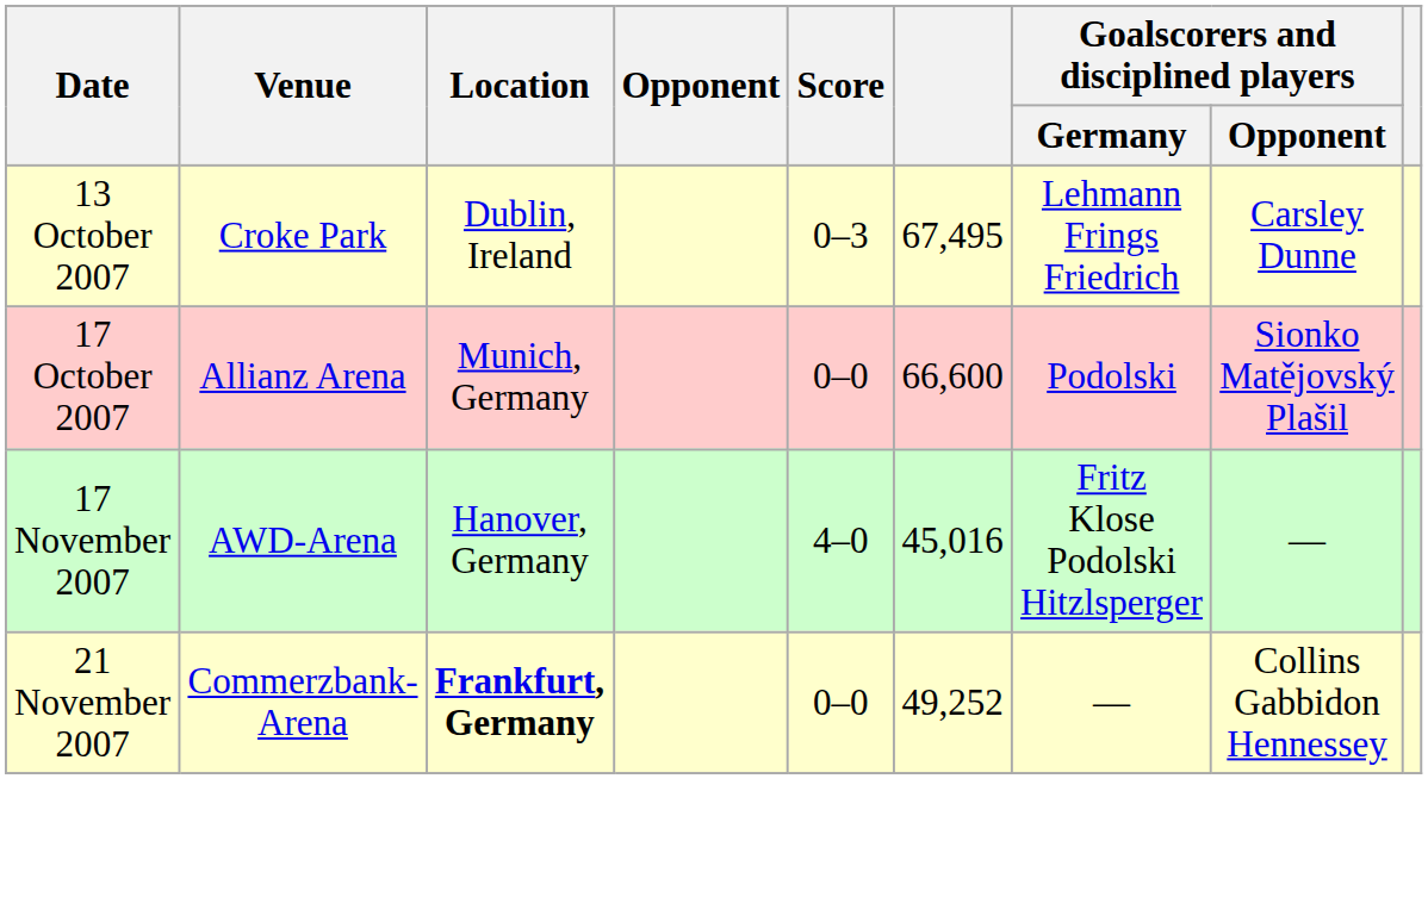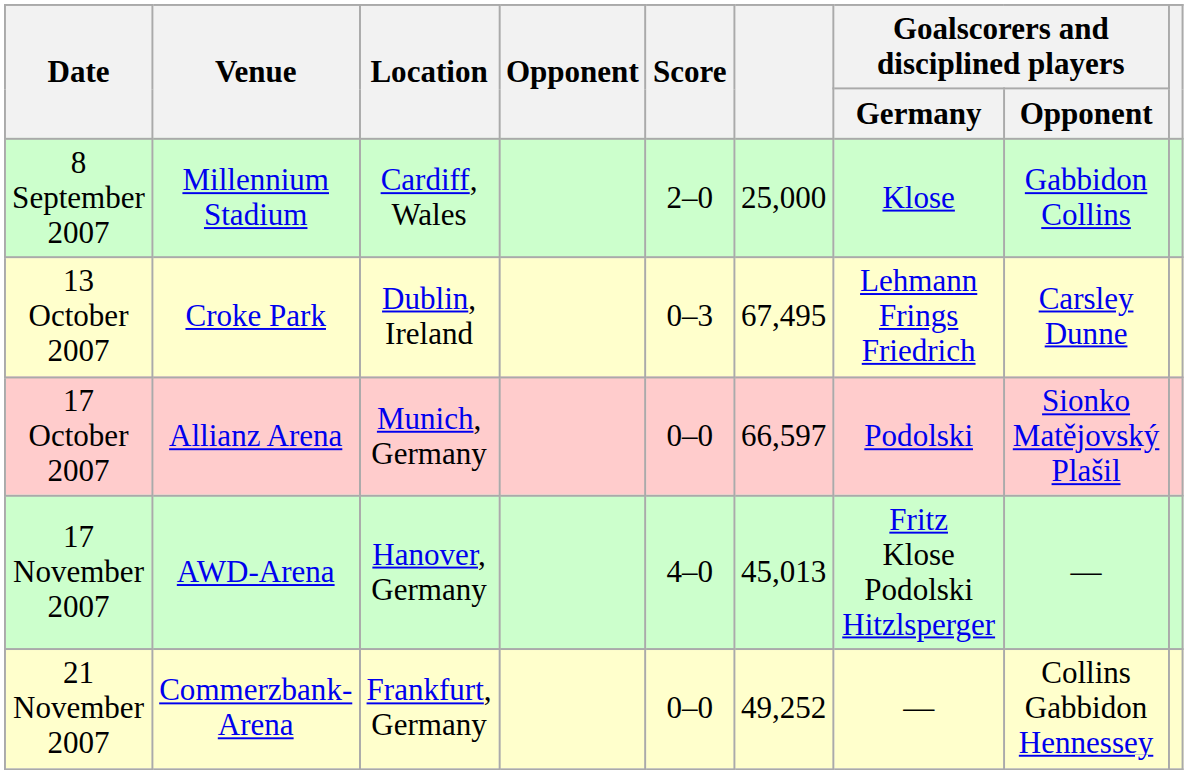 <table class="wikitable" Style="text-align: center">
 <tr>
 <th rowspan="2">Date</th>
 <th rowspan="2">Venue</th>
 <th rowspan="2">Location</th>
 <th rowspan="2">Opponent</th>
 <th rowspan="2">Score<br></th>
 <th rowspan="2"></th>
 <th colspan="2">Goalscorers and disciplined players</th>
 <th rowspan="2"></th>
 </tr>
 <tr>
 <th style="width:175px">Germany</th>
 <th style="width:175px">Opponent</th>
+</tr>
+<tr style="background:#cfc">
+<td>8 September 2007</td>
+<td><a href='#'>Millennium Stadium</a></td>
+<td><a href='#'>Cardiff</a>, Wales</td>
+<td></td>
+<td>2–0</td>
+<td>25,000</td>
+<td><a href='#'>Klose</a> </td>
+<td><a href='#'>Gabbidon</a> <br><a href='#'>Collins</a> </td>
+<td></td>
 </tr>
 <tr style="background:#ffc">
 <td>13 October 2007</td>
 <td><a href='#'>Croke Park</a></td>
 <td><a href='#'>Dublin</a>, Ireland</td>
 <td></td>
 <td>0–3</td>
 <td>67,495</td>
 <td><a href='#'>Lehmann</a> <br><a href='#'>Frings</a> <br><a href='#'>Friedrich</a> </td>
 <td><a href='#'>Carsley</a> <br><a href='#'>Dunne</a> </td>
 <td></td>
 </tr>
 <tr style="background:#fcc">
 <td>17 October 2007</td>
 <td><a href='#'>Allianz Arena</a></td>
 <td><a href='#'>Munich</a>, Germany</td>
 <td></td>
 <td>0–0</td>
-<td>66,600</td>
+<td>66,597</td>
 <td><a href='#'>Podolski</a> </td>
 <td><a href='#'>Sionko</a> <br><a href='#'>Matějovský</a> <br><a href='#'>Plašil</a> </td>
 <td></td>
 </tr>
 <tr style="background:#cfc">
 <td>17 November 2007</td>
 <td><a href='#'>AWD-Arena</a></td>
 <td><a href='#'>Hanover</a>, Germany</td>
 <td></td>
 <td>4–0</td>
-<td>45,016</td>
+<td>45,013</td>
 <td><a href='#'>Fritz</a> <br>Klose <br>Podolski <br><a href='#'>Hitzlsperger</a> </td>
 <td>—</td>
 <td></td>
 </tr>
 <tr style="background:#ffc">
 <td>21 November 2007</td>
 <td><a href='#'>Commerzbank-Arena</a></td>
-<td><strong><a href='#'>Frankfurt</a>, Germany</strong></td>
+<td><a href='#'>Frankfurt</a>, Germany</td>
 <td></td>
 <td>0–0</td>
 <td>49,252</td>
 <td>—</td>
 <td>Collins <br>Gabbidon <br><a href='#'>Hennessey</a> </td>
 <td></td>
 </tr>
 </table>
